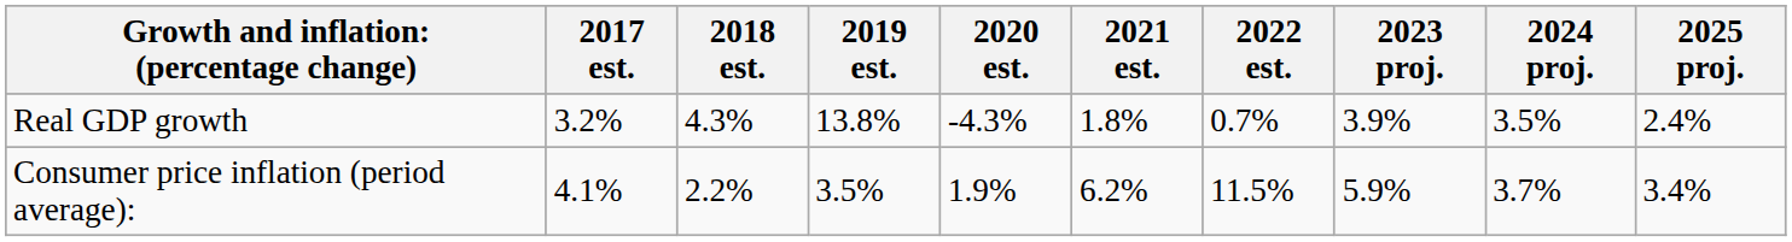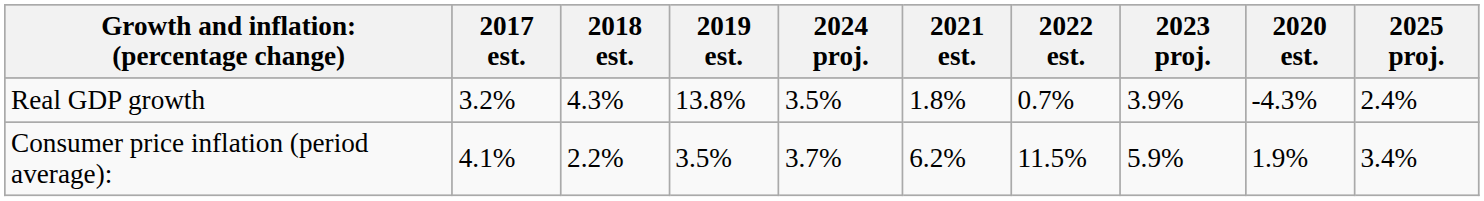 <table class="wikitable">
 <tr>
 <th><strong>Growth and inflation:</strong><br> (percentage change)</th>
 <th>2017 est.</th>
 <th>2018 est.</th>
 <th>2019 est.</th>
-<th>2020 est.</th>
+<th>2024 proj.</th>
 <th>2021 est.</th>
 <th>2022 est.</th>
 <th>2023 proj.</th>
-<th>2024 proj.</th>
+<th>2020 est.</th>
 <th>2025 proj.</th>
 </tr>
 <tr>
 <td>Real GDP growth</td>
 <td>3.2%</td>
 <td>4.3%</td>
 <td>13.8%</td>
-<td>-4.3%</td>
+<td>3.5%</td>
 <td>1.8%</td>
 <td>0.7%</td>
 <td>3.9%</td>
-<td>3.5%</td>
+<td>-4.3%</td>
 <td>2.4%</td>
 </tr>
 <tr>
 <td>Consumer price inflation (period average):</td>
 <td>4.1%</td>
 <td>2.2%</td>
 <td>3.5%</td>
-<td>1.9%</td>
+<td>3.7%</td>
 <td>6.2%</td>
 <td>11.5%</td>
 <td>5.9%</td>
-<td>3.7%</td>
+<td>1.9%</td>
 <td>3.4%</td>
 </tr>
 </table>
